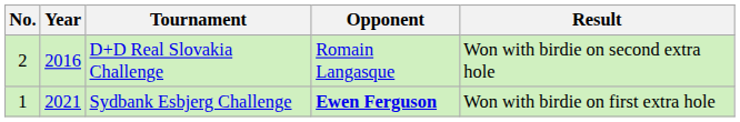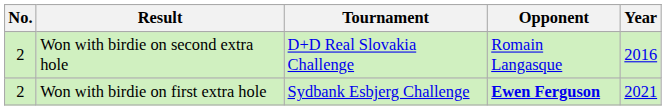 <table class="wikitable" style="font-size:95%;">
 <tr>
 <th>No.</th>
-<th>Year</th>
+<th>Result</th>
 <th>Tournament</th>
 <th>Opponent</th>
-<th>Result</th>
+<th>Year</th>
 </tr>
 <tr style="background:#D0F0C0;">
 <td align=center>2</td>
-<td><a href='#'>2016</a></td>
+<td>Won with birdie on second extra hole</td>
 <td><a href='#'>D+D Real Slovakia Challenge</a></td>
 <td> <a href='#'>Romain Langasque</a></td>
-<td>Won with birdie on second extra hole</td>
+<td><a href='#'>2016</a></td>
 </tr>
 <tr style="background:#D0F0C0;">
-<td align=center>1</td>
-<td><a href='#'>2021</a></td>
+<td align=center>2</td>
+<td>Won with birdie on first extra hole</td>
 <td><a href='#'>Sydbank Esbjerg Challenge</a></td>
 <td><strong> <a href='#'>Ewen Ferguson</a></strong></td>
-<td>Won with birdie on first extra hole</td>
+<td><a href='#'>2021</a></td>
 </tr>
 </table>
